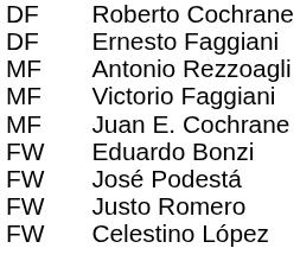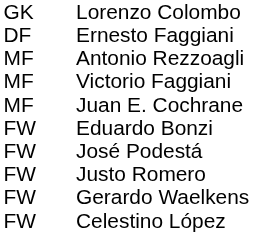 <table cellspacing="0" cellpadding="0" style="font-size:90%; margin:0.2em auto;">
 <tr>
 <th width="25"></th>
 <th width="25"></th>
 </tr>
 <tr>
-<td>DF</td>
+<td>GK</td>
 <td></td>
-<td> Roberto Cochrane</td>
+<td> Lorenzo Colombo</td>
 </tr>
 <tr>
 <td>DF</td>
 <td></td>
 <td> Ernesto Faggiani</td>
 </tr>
 <tr>
 <td>MF</td>
 <td></td>
 <td> Antonio Rezzoagli</td>
 </tr>
 <tr>
 <td>MF</td>
 <td></td>
 <td> Victorio Faggiani</td>
 </tr>
 <tr>
 <td>MF</td>
 <td></td>
 <td> Juan E. Cochrane</td>
 </tr>
 <tr>
 <td>FW</td>
 <td></td>
 <td> Eduardo Bonzi</td>
 </tr>
 <tr>
 <td>FW</td>
 <td></td>
 <td> José Podestá</td>
 </tr>
 <tr>
 <td>FW</td>
 <td></td>
 <td> Justo Romero</td>
 </tr>
 <tr>
 <td>FW</td>
 <td></td>
+<td> Gerardo Waelkens</td>
+</tr>
+<tr>
+<td>FW</td>
+<td></td>
 <td> Celestino López</td>
 </tr>
 </table>
